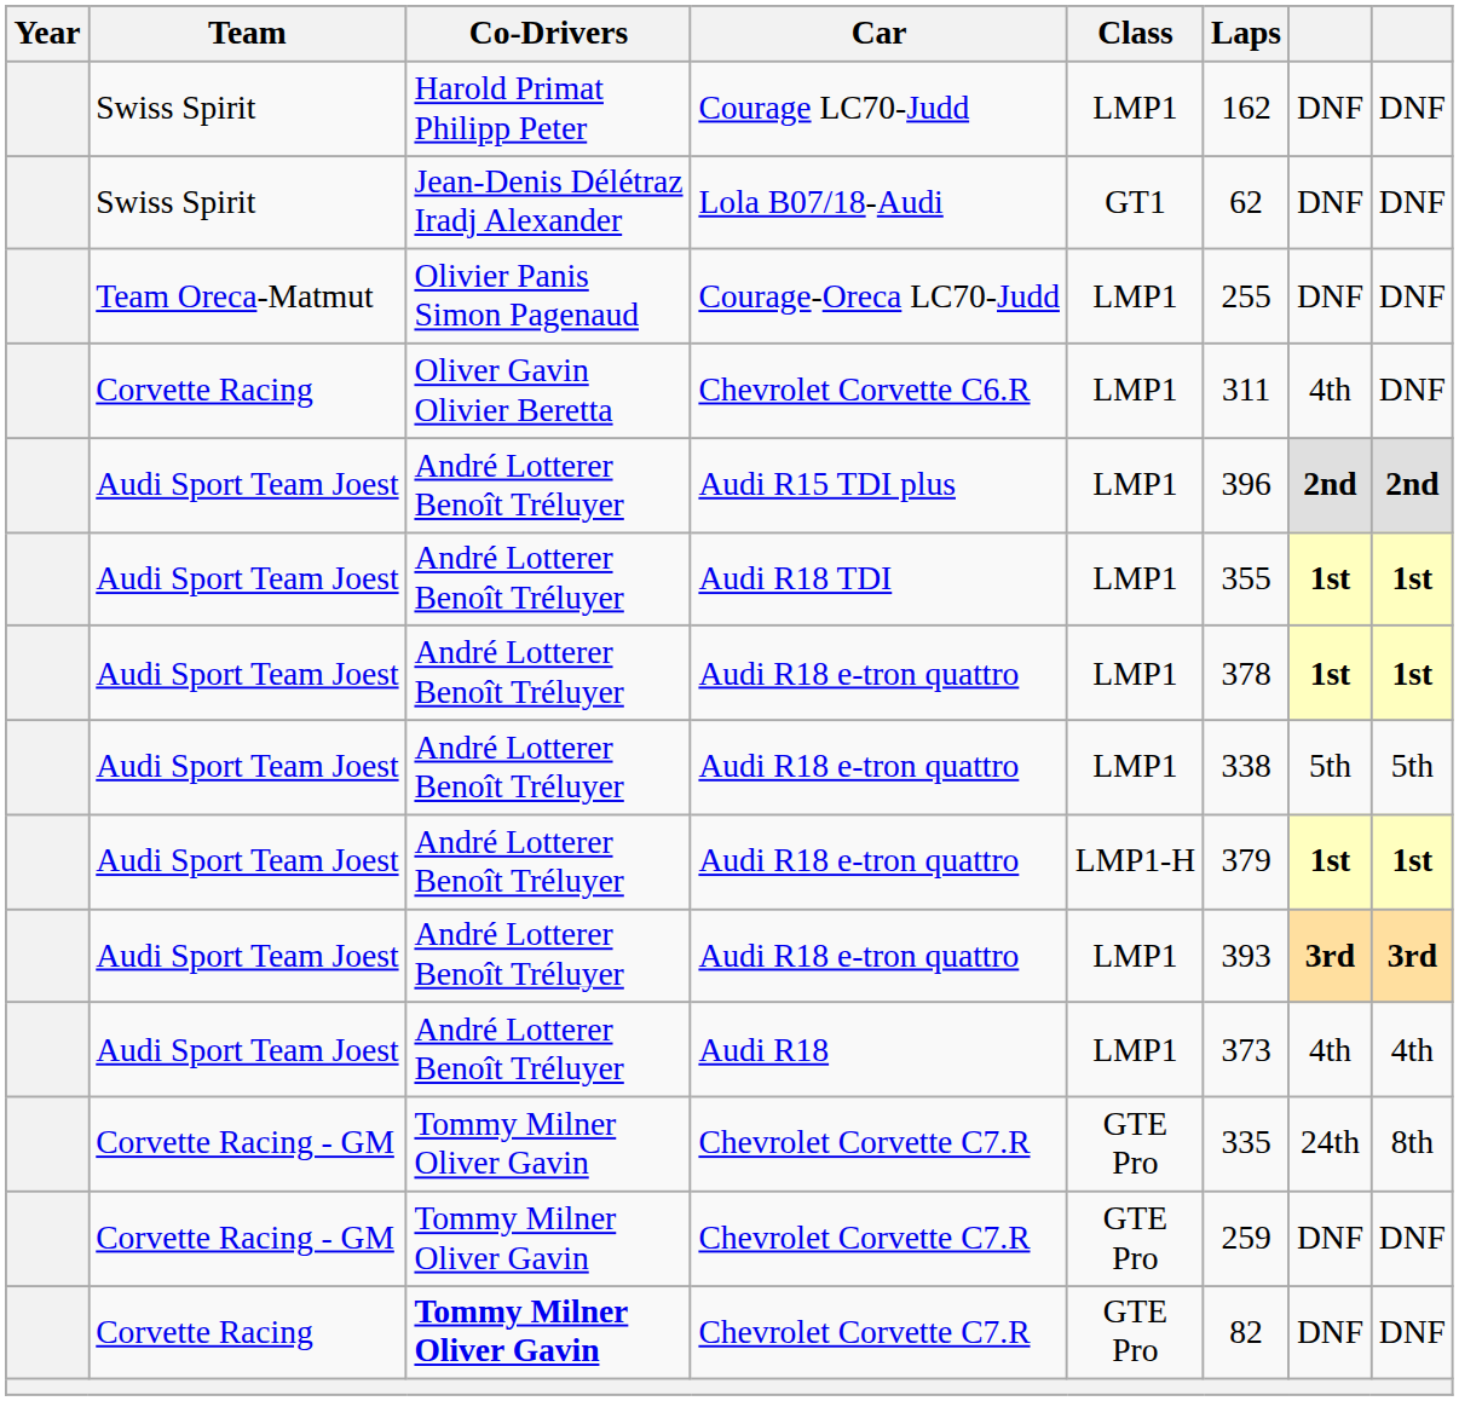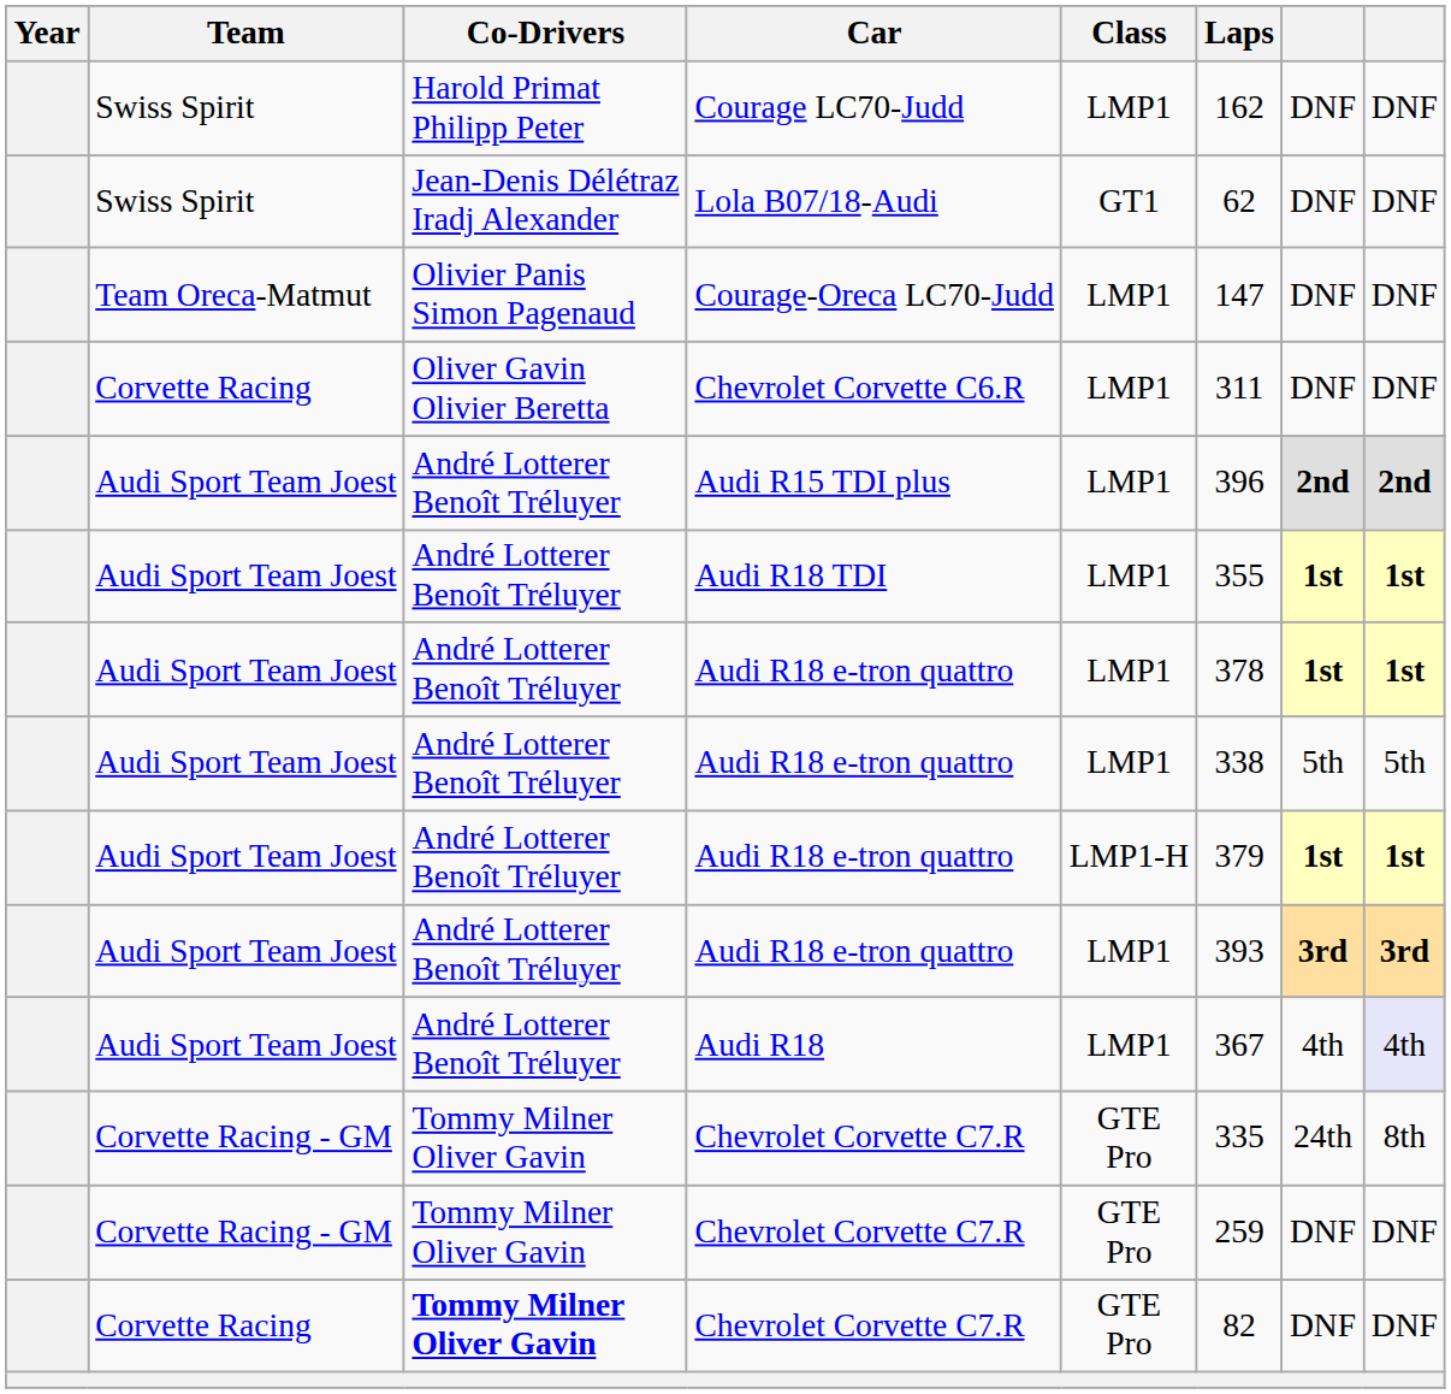 <table class="wikitable" style="text-align:center; font-size:90%">
 <tr>
 <th>Year</th>
 <th>Team</th>
 <th>Co-Drivers</th>
 <th>Car</th>
 <th>Class</th>
 <th>Laps</th>
 <th></th>
 <th></th>
 </tr>
 <tr>
 <th></th>
 <td align="left"> Swiss Spirit</td>
 <td align="left"> <a href='#'>Harold Primat</a><br> <a href='#'>Philipp Peter</a></td>
 <td align="left"><a href='#'>Courage</a> LC70-<a href='#'>Judd</a></td>
 <td>LMP1</td>
 <td>162</td>
 <td>DNF</td>
 <td>DNF</td>
 </tr>
 <tr>
 <th></th>
 <td align="left"> Swiss Spirit</td>
 <td align="left"> <a href='#'>Jean-Denis Délétraz</a><br> <a href='#'>Iradj Alexander</a></td>
 <td align="left"><a href='#'>Lola B07/18</a>-<a href='#'>Audi</a></td>
 <td>GT1</td>
 <td>62</td>
 <td>DNF</td>
 <td>DNF</td>
 </tr>
 <tr>
 <th></th>
 <td align="left"> <a href='#'>Team Oreca</a>-Matmut</td>
 <td align="left"> <a href='#'>Olivier Panis</a><br> <a href='#'>Simon Pagenaud</a></td>
 <td align="left"><a href='#'>Courage</a>-<a href='#'>Oreca</a> LC70-<a href='#'>Judd</a></td>
 <td>LMP1</td>
-<td>255</td>
+<td>147</td>
 <td>DNF</td>
 <td>DNF</td>
 </tr>
 <tr>
 <th></th>
 <td align="left"> <a href='#'>Corvette Racing</a></td>
 <td align="left"> <a href='#'>Oliver Gavin</a><br> <a href='#'>Olivier Beretta</a></td>
 <td align="left"><a href='#'>Chevrolet Corvette C6.R</a></td>
 <td>LMP1</td>
 <td>311</td>
-<td>4th</td>
+<td>DNF</td>
 <td>DNF</td>
 </tr>
 <tr>
 <th></th>
 <td align="left"> <a href='#'>Audi Sport Team Joest</a></td>
 <td align="left"> <a href='#'>André Lotterer</a><br> <a href='#'>Benoît Tréluyer</a></td>
 <td align="left"><a href='#'>Audi R15 TDI plus</a></td>
 <td>LMP1</td>
 <td>396</td>
 <td style="background:#DFDFDF;"><strong>2nd</strong></td>
 <td style="background:#DFDFDF;"><strong>2nd</strong></td>
 </tr>
 <tr>
 <th></th>
 <td align="left"> <a href='#'>Audi Sport Team Joest</a></td>
 <td align="left"> <a href='#'>André Lotterer</a><br> <a href='#'>Benoît Tréluyer</a></td>
 <td align="left"><a href='#'>Audi R18 TDI</a></td>
 <td>LMP1</td>
 <td>355</td>
 <td style="background:#FFFFBF;"><strong>1st</strong></td>
 <td style="background:#FFFFBF;"><strong>1st</strong></td>
 </tr>
 <tr>
 <th></th>
 <td align="left"> <a href='#'>Audi Sport Team Joest</a></td>
 <td align="left"> <a href='#'>André Lotterer</a><br> <a href='#'>Benoît Tréluyer</a></td>
 <td align="left"><a href='#'>Audi R18 e-tron quattro</a></td>
 <td>LMP1</td>
 <td>378</td>
 <td style="background:#FFFFBF;"><strong>1st</strong></td>
 <td style="background:#FFFFBF;"><strong>1st</strong></td>
 </tr>
 <tr>
 <th></th>
 <td align="left"> <a href='#'>Audi Sport Team Joest</a></td>
 <td align="left"> <a href='#'>André Lotterer</a><br> <a href='#'>Benoît Tréluyer</a></td>
 <td align="left"><a href='#'>Audi R18 e-tron quattro</a></td>
 <td>LMP1</td>
 <td>338</td>
 <td>5th</td>
 <td>5th</td>
 </tr>
 <tr>
 <th></th>
 <td align="left"> <a href='#'>Audi Sport Team Joest</a></td>
 <td align="left"> <a href='#'>André Lotterer</a><br> <a href='#'>Benoît Tréluyer</a></td>
 <td align="left"><a href='#'>Audi R18 e-tron quattro</a></td>
 <td>LMP1-H</td>
 <td>379</td>
 <td style="background:#FFFFBF;"><strong>1st</strong></td>
 <td style="background:#FFFFBF;"><strong>1st</strong></td>
 </tr>
 <tr>
 <th></th>
 <td align="left"> <a href='#'>Audi Sport Team Joest</a></td>
 <td align="left"> <a href='#'>André Lotterer</a><br> <a href='#'>Benoît Tréluyer</a></td>
 <td align="left"><a href='#'>Audi R18 e-tron quattro</a></td>
 <td>LMP1</td>
 <td>393</td>
 <td style="background:#FFDF9F;"><strong>3rd</strong></td>
 <td style="background:#FFDF9F;"><strong>3rd</strong></td>
 </tr>
 <tr>
 <th></th>
 <td align="left"> <a href='#'>Audi Sport Team Joest</a></td>
 <td align="left"> <a href='#'>André Lotterer</a><br> <a href='#'>Benoît Tréluyer</a></td>
 <td align="left"><a href='#'>Audi R18</a></td>
 <td>LMP1</td>
-<td>373</td>
+<td>367</td>
 <td>4th</td>
-<td>4th</td>
+<td style="background: lavender;">4th</td>
 </tr>
 <tr>
 <th></th>
 <td align="left"> <a href='#'>Corvette Racing - GM</a></td>
 <td align="left"> <a href='#'>Tommy Milner</a><br> <a href='#'>Oliver Gavin</a></td>
 <td align="left"><a href='#'>Chevrolet Corvette C7.R</a></td>
 <td>GTE<br>Pro</td>
 <td>335</td>
 <td>24th</td>
 <td>8th</td>
 </tr>
 <tr>
 <th></th>
 <td align="left"> <a href='#'>Corvette Racing - GM</a></td>
 <td align="left"> <a href='#'>Tommy Milner</a><br> <a href='#'>Oliver Gavin</a></td>
 <td align="left"><a href='#'>Chevrolet Corvette C7.R</a></td>
 <td>GTE<br>Pro</td>
 <td>259</td>
 <td>DNF</td>
 <td>DNF</td>
 </tr>
 <tr>
 <th></th>
 <td align="left"> <a href='#'>Corvette Racing</a></td>
 <td align="left"><strong> <a href='#'>Tommy Milner</a><br> <a href='#'>Oliver Gavin</a></strong></td>
 <td align="left"><a href='#'>Chevrolet Corvette C7.R</a></td>
 <td>GTE<br>Pro</td>
 <td>82</td>
 <td>DNF</td>
 <td>DNF</td>
 </tr>
 <tr>
 <th colspan="8"></th>
 </tr>
 </table>
